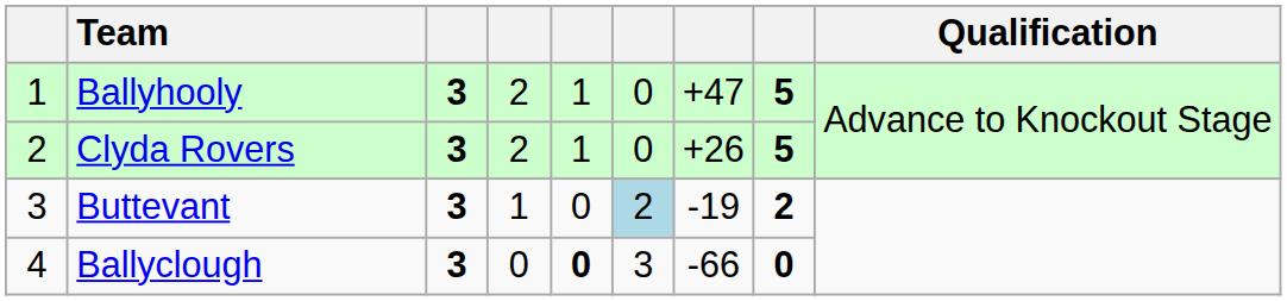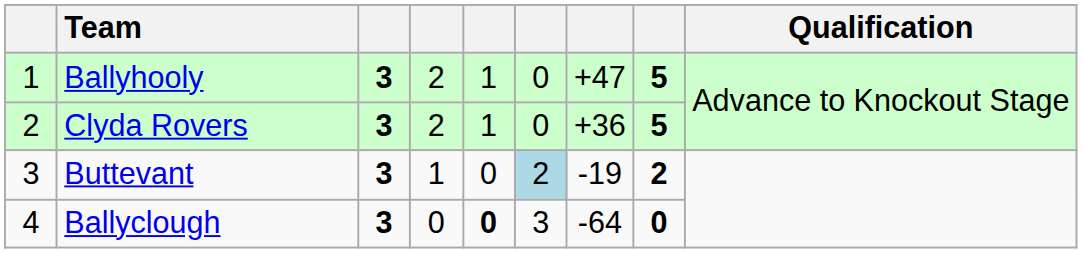 <table class="wikitable" style="text-align:center">
 <tr>
 <th width="20"></th>
 <th width="150" style="text-align:left;">Team</th>
 <th width="20"></th>
 <th width="20"></th>
 <th width="20"></th>
 <th width="20"></th>
 <th width="20"></th>
 <th width="20"></th>
 <th>Qualification</th>
 </tr>
 <tr style="background:#ccffcc">
 <td>1</td>
 <td align="left"> <a href='#'>Ballyhooly</a></td>
 <td><strong>3</strong></td>
 <td>2</td>
 <td>1</td>
 <td>0</td>
 <td>+47</td>
 <td><strong>5</strong></td>
 <td rowspan="2">Advance to Knockout Stage</td>
 </tr>
 <tr style="background:#ccffcc">
 <td>2</td>
 <td align="left"> <a href='#'>Clyda Rovers</a></td>
 <td><strong>3</strong></td>
 <td>2</td>
 <td>1</td>
 <td>0</td>
-<td>+26</td>
+<td>+36</td>
 <td><strong>5</strong></td>
 </tr>
 <tr>
 <td>3</td>
 <td align="left"> <a href='#'>Buttevant</a></td>
 <td><strong>3</strong></td>
 <td>1</td>
 <td>0</td>
 <td style="background: lightblue;">2</td>
 <td>-19</td>
 <td><strong>2</strong></td>
 <td rowspan="2"></td>
 </tr>
 <tr>
 <td>4</td>
 <td align="left"> <a href='#'>Ballyclough</a></td>
 <td><strong>3</strong></td>
 <td>0</td>
 <td><strong>0</strong></td>
 <td>3</td>
-<td>-66</td>
+<td>-64</td>
 <td><strong>0</strong></td>
 </tr>
 </table>
